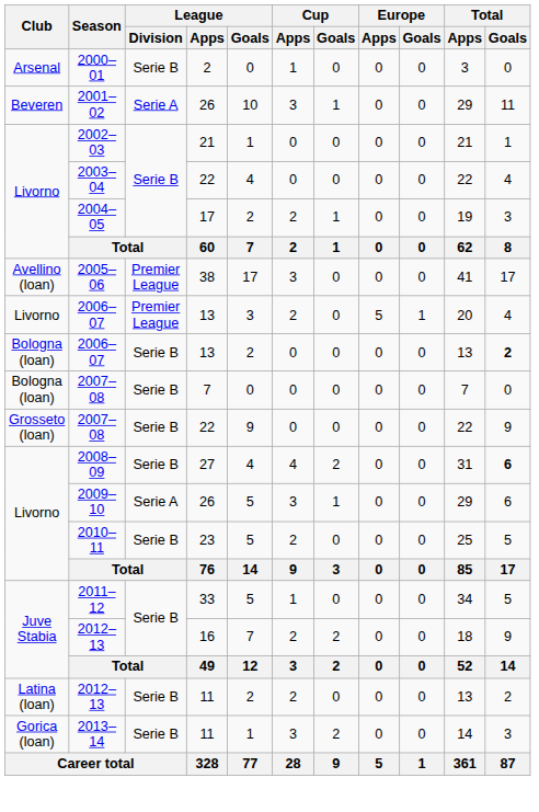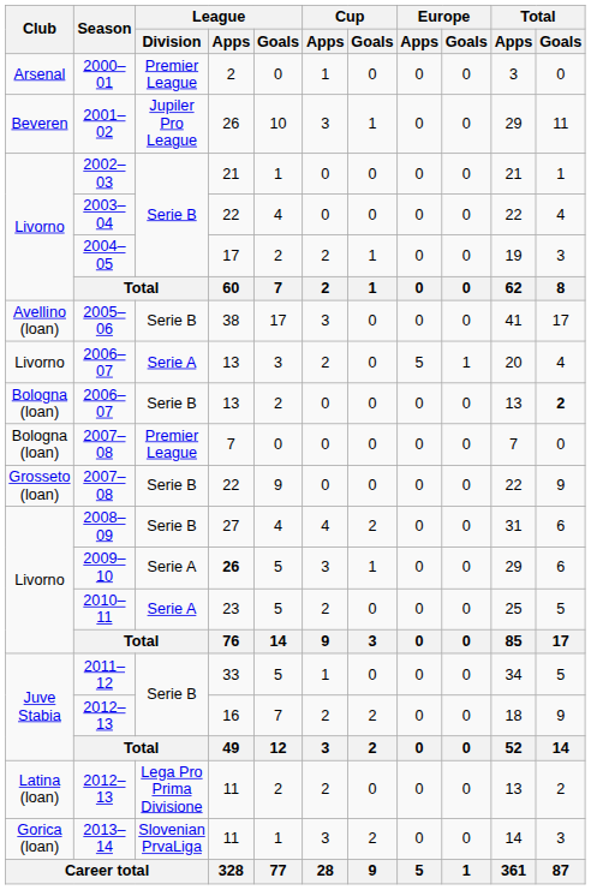 <table class="wikitable" style="text-align:center">
 <tr>
 <th rowspan="2">Club</th>
 <th rowspan="2">Season</th>
 <th colspan="3">League</th>
 <th colspan="2">Cup</th>
 <th colspan="2">Europe</th>
 <th colspan="2">Total</th>
 </tr>
 <tr>
 <th>Division</th>
 <th>Apps</th>
 <th>Goals</th>
 <th>Apps</th>
 <th>Goals</th>
 <th>Apps</th>
 <th>Goals</th>
 <th>Apps</th>
 <th>Goals</th>
 </tr>
 <tr>
 <td><a href='#'>Arsenal</a></td>
 <td><a href='#'>2000–01</a></td>
-<td>Serie B</td>
+<td><a href='#'>Premier League</a></td>
 <td>2</td>
 <td>0</td>
 <td>1</td>
 <td>0</td>
 <td>0</td>
 <td>0</td>
 <td>3</td>
 <td>0</td>
 </tr>
 <tr>
 <td><a href='#'>Beveren</a></td>
 <td><a href='#'>2001–02</a></td>
-<td><a href='#'>Serie A</a></td>
+<td><a href='#'>Jupiler Pro League</a></td>
 <td>26</td>
 <td>10</td>
 <td>3</td>
 <td>1</td>
 <td>0</td>
 <td>0</td>
 <td>29</td>
 <td>11</td>
 </tr>
 <tr>
 <td rowspan="4"><a href='#'>Livorno</a></td>
 <td><a href='#'>2002–03</a></td>
 <td rowspan="3"><a href='#'>Serie B</a></td>
 <td>21</td>
 <td>1</td>
 <td>0</td>
 <td>0</td>
 <td>0</td>
 <td>0</td>
 <td>21</td>
 <td>1</td>
 </tr>
 <tr>
 <td><a href='#'>2003–04</a></td>
 <td>22</td>
 <td>4</td>
 <td>0</td>
 <td>0</td>
 <td>0</td>
 <td>0</td>
 <td>22</td>
 <td>4</td>
 </tr>
 <tr>
 <td><a href='#'>2004–05</a></td>
 <td>17</td>
 <td>2</td>
 <td>2</td>
 <td>1</td>
 <td>0</td>
 <td>0</td>
 <td>19</td>
 <td>3</td>
 </tr>
 <tr>
 <th colspan="2">Total</th>
 <th>60</th>
 <th>7</th>
 <th>2</th>
 <th>1</th>
 <th>0</th>
 <th>0</th>
 <th>62</th>
 <th>8</th>
 </tr>
 <tr>
 <td><a href='#'>Avellino</a> (loan)</td>
 <td><a href='#'>2005–06</a></td>
-<td><a href='#'>Premier League</a></td>
+<td>Serie B</td>
 <td>38</td>
 <td>17</td>
 <td>3</td>
 <td>0</td>
 <td>0</td>
 <td>0</td>
 <td>41</td>
 <td>17</td>
 </tr>
 <tr>
 <td>Livorno</td>
 <td><a href='#'>2006–07</a></td>
-<td><a href='#'>Premier League</a></td>
+<td><a href='#'>Serie A</a></td>
 <td>13</td>
 <td>3</td>
 <td>2</td>
 <td>0</td>
 <td>5</td>
 <td>1</td>
 <td>20</td>
 <td>4</td>
 </tr>
 <tr>
 <td><a href='#'>Bologna</a> (loan)</td>
 <td><a href='#'>2006–07</a></td>
 <td>Serie B</td>
 <td>13</td>
 <td>2</td>
 <td>0</td>
 <td>0</td>
 <td>0</td>
 <td>0</td>
 <td>13</td>
 <td><strong>2</strong></td>
 </tr>
 <tr>
 <td>Bologna (loan)</td>
 <td><a href='#'>2007–08</a></td>
-<td>Serie B</td>
+<td><a href='#'>Premier League</a></td>
 <td>7</td>
 <td>0</td>
 <td>0</td>
 <td>0</td>
 <td>0</td>
 <td>0</td>
 <td>7</td>
 <td>0</td>
 </tr>
 <tr>
 <td><a href='#'>Grosseto</a> (loan)</td>
 <td><a href='#'>2007–08</a></td>
 <td>Serie B</td>
 <td>22</td>
 <td>9</td>
 <td>0</td>
 <td>0</td>
 <td>0</td>
 <td>0</td>
 <td>22</td>
 <td>9</td>
 </tr>
 <tr>
 <td rowspan="4">Livorno</td>
 <td><a href='#'>2008–09</a></td>
 <td>Serie B</td>
 <td>27</td>
 <td>4</td>
 <td>4</td>
 <td>2</td>
 <td>0</td>
 <td>0</td>
 <td>31</td>
-<td><strong>6</strong></td>
+<td>6</td>
 </tr>
 <tr>
 <td><a href='#'>2009–10</a></td>
 <td>Serie A</td>
-<td>26</td>
+<td><strong>26</strong></td>
 <td>5</td>
 <td>3</td>
 <td>1</td>
 <td>0</td>
 <td>0</td>
 <td>29</td>
 <td>6</td>
 </tr>
 <tr>
 <td><a href='#'>2010–11</a></td>
-<td>Serie B</td>
+<td><a href='#'>Serie A</a></td>
 <td>23</td>
 <td>5</td>
 <td>2</td>
 <td>0</td>
 <td>0</td>
 <td>0</td>
 <td>25</td>
 <td>5</td>
 </tr>
 <tr>
 <th colspan="2">Total</th>
 <th>76</th>
 <th>14</th>
 <th>9</th>
 <th>3</th>
 <th>0</th>
 <th>0</th>
 <th>85</th>
 <th>17</th>
 </tr>
 <tr>
 <td rowspan="3"><a href='#'>Juve Stabia</a></td>
 <td><a href='#'>2011–12</a></td>
 <td rowspan="2">Serie B</td>
 <td>33</td>
 <td>5</td>
 <td>1</td>
 <td>0</td>
 <td>0</td>
 <td>0</td>
 <td>34</td>
 <td>5</td>
 </tr>
 <tr>
 <td><a href='#'>2012–13</a></td>
 <td>16</td>
 <td>7</td>
 <td>2</td>
 <td>2</td>
 <td>0</td>
 <td>0</td>
 <td>18</td>
 <td>9</td>
 </tr>
 <tr>
 <th colspan="2">Total</th>
 <th>49</th>
 <th>12</th>
 <th>3</th>
 <th>2</th>
 <th>0</th>
 <th>0</th>
 <th>52</th>
 <th>14</th>
 </tr>
 <tr>
 <td><a href='#'>Latina</a> (loan)</td>
 <td><a href='#'>2012–13</a></td>
-<td>Serie B</td>
+<td><a href='#'>Lega Pro Prima Divisione</a></td>
 <td>11</td>
 <td>2</td>
 <td>2</td>
 <td>0</td>
 <td>0</td>
 <td>0</td>
 <td>13</td>
 <td>2</td>
 </tr>
 <tr>
 <td><a href='#'>Gorica</a> (loan)</td>
 <td><a href='#'>2013–14</a></td>
-<td>Serie B</td>
+<td><a href='#'>Slovenian PrvaLiga</a></td>
 <td>11</td>
 <td>1</td>
 <td>3</td>
 <td>2</td>
 <td>0</td>
 <td>0</td>
 <td>14</td>
 <td>3</td>
 </tr>
 <tr>
 <th colspan="3">Career total</th>
 <th>328</th>
 <th>77</th>
 <th>28</th>
 <th>9</th>
 <th>5</th>
 <th>1</th>
 <th>361</th>
 <th>87</th>
 </tr>
 </table>
